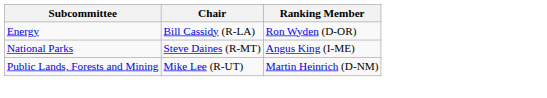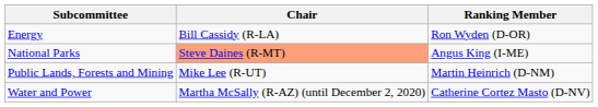 <table class=wikitable>
 <tr>
 <th>Subcommittee</th>
 <th>Chair</th>
 <th>Ranking Member</th>
 </tr>
 <tr>
 <td><a href='#'>Energy</a></td>
 <td><a href='#'>Bill Cassidy</a> (R-LA)</td>
 <td><a href='#'>Ron Wyden</a> (D-OR)</td>
 </tr>
 <tr>
 <td><a href='#'>National Parks</a></td>
-<td><a href='#'>Steve Daines</a> (R-MT)</td>
+<td style="background: lightsalmon;"><a href='#'>Steve Daines</a> (R-MT)</td>
 <td><a href='#'>Angus King</a> (I-ME)</td>
 </tr>
 <tr>
 <td><a href='#'>Public Lands, Forests and Mining</a></td>
 <td><a href='#'>Mike Lee</a> (R-UT)</td>
 <td><a href='#'>Martin Heinrich</a> (D-NM)</td>
 </tr>
+<tr>
+<td><a href='#'>Water and Power</a></td>
+<td><a href='#'>Martha McSally</a> (R-AZ) (until December 2, 2020)</td>
+<td><a href='#'>Catherine Cortez Masto</a> (D-NV)</td>
+</tr>
 </table>
